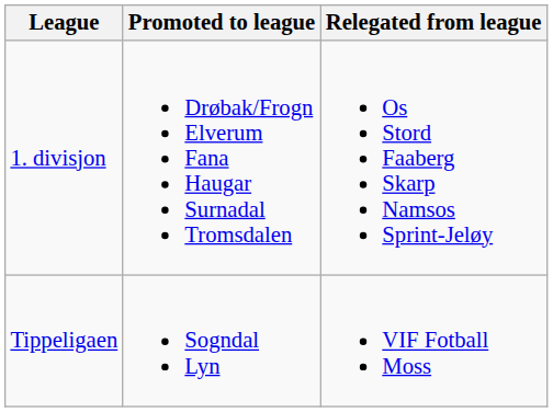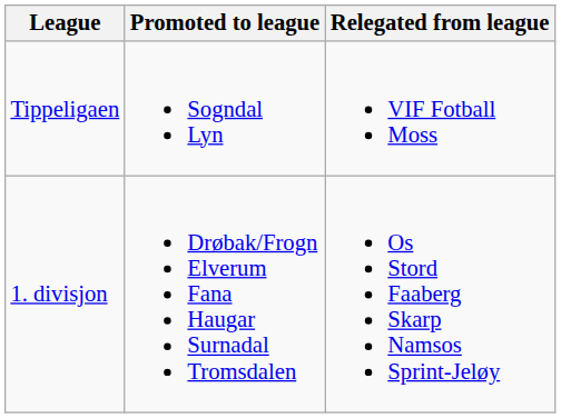 <table class="wikitable">
 <tr>
 <th>League</th>
 <th>Promoted to league</th>
 <th>Relegated from league</th>
 </tr>
 <tr>
+<td><a href='#'>Tippeligaen</a></td>
+<td><br><ul><li><a href='#'>Sogndal</a></li><li><a href='#'>Lyn</a></li></ul></td>
+<td><br><ul><li><a href='#'>VIF Fotball</a></li><li><a href='#'>Moss</a></li></ul></td>
+</tr>
+<tr>
 <td><a href='#'>1. divisjon</a></td>
 <td><br><ul><li><a href='#'>Drøbak/Frogn</a></li><li><a href='#'>Elverum</a></li><li><a href='#'>Fana</a></li><li><a href='#'>Haugar</a></li><li><a href='#'>Surnadal</a></li><li><a href='#'>Tromsdalen</a></li></ul></td>
 <td><br><ul><li><a href='#'>Os</a></li><li><a href='#'>Stord</a></li><li><a href='#'>Faaberg</a></li><li><a href='#'>Skarp</a></li><li><a href='#'>Namsos</a></li><li><a href='#'>Sprint-Jeløy</a></li></ul></td>
 </tr>
-<tr>
-<td><a href='#'>Tippeligaen</a></td>
-<td><br><ul><li><a href='#'>Sogndal</a></li><li><a href='#'>Lyn</a></li></ul></td>
-<td><br><ul><li><a href='#'>VIF Fotball</a></li><li><a href='#'>Moss</a></li></ul></td>
-</tr>
 </table>
